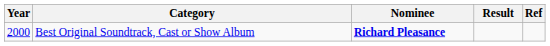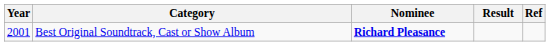 <table class="wikitable">
 <tr>
 <th>Year</th>
 <th width="435">Category</th>
 <th width="163">Nominee</th>
 <th width="60">Result</th>
 <th>Ref</th>
 </tr>
 <tr>
-<td><a href='#'>2000</a></td>
+<td><a href='#'>2001</a></td>
 <td><a href='#'>Best Original Soundtrack, Cast or Show Album</a></td>
 <td><strong><a href='#'>Richard Pleasance</a></strong></td>
 <td></td>
 <td></td>
 </tr>
 </table>
